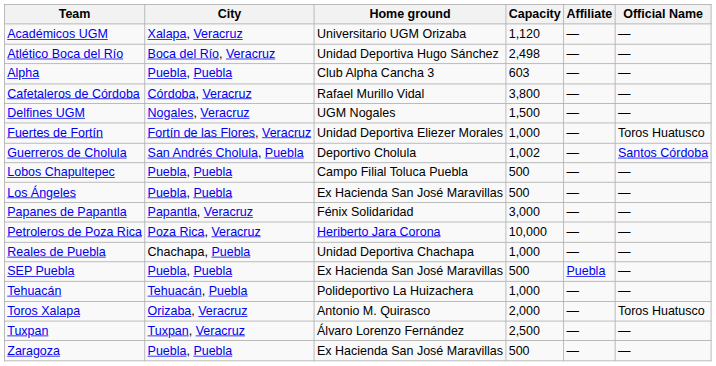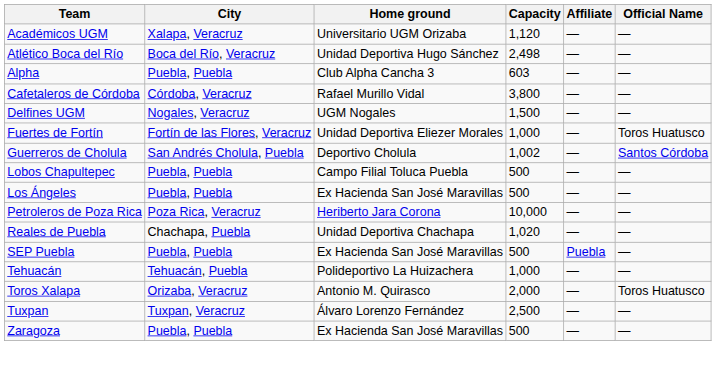 <table class="wikitable sortable">
 <tr>
 <th>Team</th>
 <th>City</th>
 <th>Home ground</th>
 <th>Capacity</th>
 <th>Affiliate</th>
 <th>Official Name</th>
 </tr>
 <tr>
 <td><a href='#'>Académicos UGM</a></td>
 <td><a href='#'>Xalapa</a>, <a href='#'>Veracruz</a></td>
 <td>Universitario UGM Orizaba</td>
 <td>1,120</td>
 <td>—</td>
 <td>—</td>
 </tr>
 <tr>
 <td><a href='#'>Atlético Boca del Río</a></td>
 <td><a href='#'>Boca del Río</a>, <a href='#'>Veracruz</a></td>
 <td>Unidad Deportiva Hugo Sánchez</td>
 <td>2,498</td>
 <td>—</td>
 <td>—</td>
 </tr>
 <tr>
 <td><a href='#'>Alpha</a></td>
 <td><a href='#'>Puebla</a>, <a href='#'>Puebla</a></td>
 <td>Club Alpha Cancha 3</td>
 <td>603</td>
 <td>—</td>
 <td>—</td>
 </tr>
 <tr>
 <td><a href='#'>Cafetaleros de Córdoba</a></td>
 <td><a href='#'>Córdoba</a>, <a href='#'>Veracruz</a></td>
 <td>Rafael Murillo Vidal</td>
 <td>3,800</td>
 <td>—</td>
 <td>—</td>
 </tr>
 <tr>
 <td><a href='#'>Delfines UGM</a></td>
 <td><a href='#'>Nogales</a>, <a href='#'>Veracruz</a></td>
 <td>UGM Nogales</td>
 <td>1,500</td>
 <td>—</td>
 <td>—</td>
 </tr>
 <tr>
 <td><a href='#'>Fuertes de Fortín</a></td>
 <td><a href='#'>Fortín de las Flores</a>, <a href='#'>Veracruz</a></td>
 <td>Unidad Deportiva Eliezer Morales</td>
 <td>1,000</td>
 <td>—</td>
 <td>Toros Huatusco</td>
 </tr>
 <tr>
 <td><a href='#'>Guerreros de Cholula</a></td>
 <td><a href='#'>San Andrés Cholula</a>, <a href='#'>Puebla</a></td>
 <td>Deportivo Cholula</td>
 <td>1,002</td>
 <td>—</td>
 <td><a href='#'>Santos Córdoba</a></td>
 </tr>
 <tr>
 <td><a href='#'>Lobos Chapultepec</a></td>
 <td><a href='#'>Puebla</a>, <a href='#'>Puebla</a></td>
 <td>Campo Filial Toluca Puebla</td>
 <td>500</td>
 <td>—</td>
 <td>—</td>
 </tr>
 <tr>
 <td><a href='#'>Los Ángeles</a></td>
 <td><a href='#'>Puebla</a>, <a href='#'>Puebla</a></td>
 <td>Ex Hacienda San José Maravillas</td>
 <td>500</td>
 <td>—</td>
 <td>—</td>
 </tr>
 <tr>
-<td><a href='#'>Papanes de Papantla</a></td>
-<td><a href='#'>Papantla</a>, <a href='#'>Veracruz</a></td>
-<td>Fénix Solidaridad</td>
-<td>3,000</td>
-<td>—</td>
-<td>—</td>
-</tr>
-<tr>
 <td><a href='#'>Petroleros de Poza Rica</a></td>
 <td><a href='#'>Poza Rica</a>, <a href='#'>Veracruz</a></td>
 <td><a href='#'>Heriberto Jara Corona</a></td>
 <td>10,000</td>
 <td>—</td>
 <td>—</td>
 </tr>
 <tr>
 <td><a href='#'>Reales de Puebla</a></td>
 <td>Chachapa, <a href='#'>Puebla</a></td>
 <td>Unidad Deportiva Chachapa</td>
-<td>1,000</td>
+<td>1,020</td>
 <td>—</td>
 <td>—</td>
 </tr>
 <tr>
 <td><a href='#'>SEP Puebla</a></td>
 <td><a href='#'>Puebla</a>, <a href='#'>Puebla</a></td>
 <td>Ex Hacienda San José Maravillas</td>
 <td>500</td>
 <td><a href='#'>Puebla</a></td>
 <td>—</td>
 </tr>
 <tr>
 <td><a href='#'>Tehuacán</a></td>
 <td><a href='#'>Tehuacán</a>, <a href='#'>Puebla</a></td>
 <td>Polideportivo La Huizachera</td>
 <td>1,000</td>
 <td>—</td>
 <td>—</td>
 </tr>
 <tr>
 <td><a href='#'>Toros Xalapa</a></td>
 <td><a href='#'>Orizaba</a>, <a href='#'>Veracruz</a></td>
 <td>Antonio M. Quirasco</td>
 <td>2,000</td>
 <td>—</td>
 <td>Toros Huatusco</td>
 </tr>
 <tr>
 <td><a href='#'>Tuxpan</a></td>
 <td><a href='#'>Tuxpan</a>, <a href='#'>Veracruz</a></td>
 <td>Álvaro Lorenzo Fernández</td>
 <td>2,500</td>
 <td>—</td>
 <td>—</td>
 </tr>
 <tr>
 <td><a href='#'>Zaragoza</a></td>
 <td><a href='#'>Puebla</a>, <a href='#'>Puebla</a></td>
 <td>Ex Hacienda San José Maravillas</td>
 <td>500</td>
 <td>—</td>
 <td>—</td>
 </tr>
 </table>
